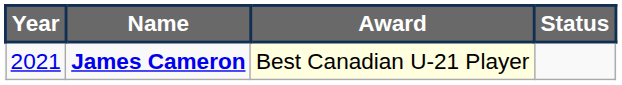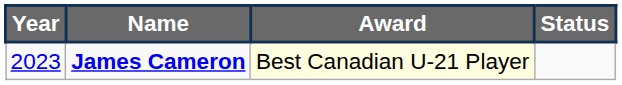 <table class="wikitable sortable">
 <tr>
 <th rowspan="2" style="background:#696969; color:#FFF; border:2px solid #102F52;" scope="col">Year</th>
 <th rowspan="2" style="background:#696969; color:#FFF; border:2px solid #102F52;" scope="col">Name</th>
 <th rowspan="2" style="background:#696969; color:#FFF; border:2px solid #102F52;" scope="col">Award</th>
 <th rowspan="2" style="background:#696969; color:#FFF; border:2px solid #102F52;" scope="col">Status</th>
 </tr>
 <tr>
 </tr>
 <tr>
-<td><a href='#'>2021</a></td>
+<td><a href='#'>2023</a></td>
 <td><strong><a href='#'>James Cameron</a></strong></td>
 <td style="background: lightyellow;">Best Canadian U-21 Player</td>
 <td></td>
 </tr>
 </table>
